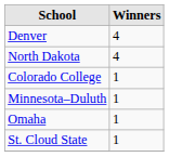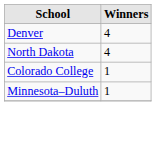 <table class="wikitable">
 <tr>
 <th style="background:#e5e5e5;">School</th>
 <th style="background:#e5e5e5;">Winners</th>
 </tr>
 <tr>
 <td><a href='#'>Denver</a></td>
 <td>4</td>
 </tr>
 <tr>
 <td><a href='#'>North Dakota</a></td>
 <td>4</td>
 </tr>
 <tr>
 <td><a href='#'>Colorado College</a></td>
 <td>1</td>
 </tr>
 <tr>
 <td><a href='#'>Minnesota–Duluth</a></td>
 <td>1</td>
 </tr>
 <tr>
-<td><a href='#'>Omaha</a></td>
-<td>1</td>
-</tr>
-<tr>
-<td><a href='#'>St. Cloud State</a></td>
-<td>1</td>
-</tr>
-<tr>
 </tr>
 </table>
